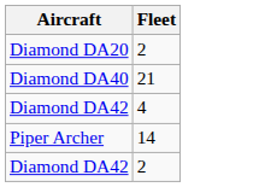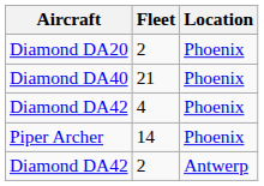 <table class="wikitable">
 <tr>
 <th>Aircraft</th>
 <th>Fleet</th>
+<th>Location</th>
 </tr>
 <tr>
 <td><a href='#'>Diamond DA20</a></td>
 <td>2</td>
+<td><a href='#'>Phoenix</a></td>
 </tr>
 <tr>
 <td><a href='#'>Diamond DA40</a></td>
 <td>21</td>
+<td><a href='#'>Phoenix</a></td>
 </tr>
 <tr>
 <td><a href='#'>Diamond DA42</a></td>
 <td>4</td>
+<td><a href='#'>Phoenix</a></td>
 </tr>
 <tr>
 <td><a href='#'>Piper Archer</a></td>
 <td>14</td>
+<td><a href='#'>Phoenix</a></td>
 </tr>
 <tr>
 <td><a href='#'>Diamond DA42</a></td>
 <td>2</td>
+<td><a href='#'>Antwerp</a></td>
 </tr>
 </table>
